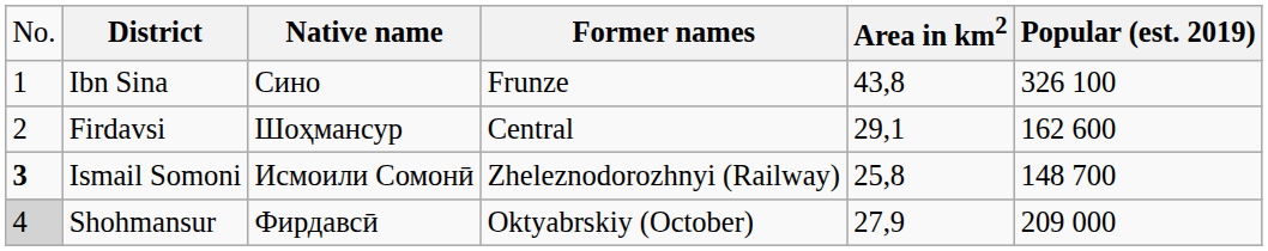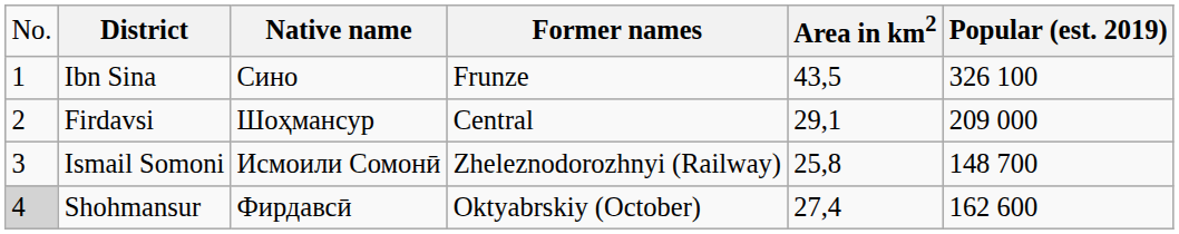 <table class="wikitable sortable">
 <tr>
 <td>No.</td>
 <th>District</th>
 <th>Native name</th>
 <th>Former names</th>
 <th><strong>Area in km</strong><sup>2</sup></th>
 <th>Popular (est. 2019)</th>
 </tr>
 <tr>
 <td>1</td>
 <td>Ibn Sina</td>
 <td>Сино</td>
 <td>Frunze</td>
-<td>43,8</td>
+<td>43,5</td>
 <td>326 100</td>
 </tr>
 <tr ->
 <td>2</td>
 <td>Firdavsi</td>
 <td>Шоҳмансур</td>
 <td>Central</td>
 <td>29,1</td>
-<td>162 600</td>
+<td>209 000</td>
 </tr>
 <tr>
-<td><strong>3</strong></td>
+<td>3</td>
 <td>Ismail Somoni</td>
 <td>Исмоили Сомонӣ</td>
 <td>Zheleznodorozhnyi (Railway)</td>
 <td>25,8</td>
 <td>148 700</td>
 </tr>
 <tr>
 <td style="background: lightgrey;">4</td>
 <td>Shohmansur</td>
 <td>Фирдавсӣ</td>
 <td>Oktyabrskiy (October)</td>
-<td>27,9</td>
-<td>209 000</td>
+<td>27,4</td>
+<td>162 600</td>
 </tr>
 </table>
